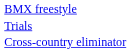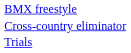 <table>
 <tr>
 <td><a href='#'>BMX freestyle</a><br></td>
+<td></td>
+<td></td>
+<td></td>
+</tr>
+<tr>
+<td><a href='#'>Cross-country eliminator</a><br></td>
 <td></td>
 <td></td>
 <td></td>
 </tr>
 <tr>
 <td><a href='#'>Trials</a><br></td>
 <td></td>
 <td></td>
 <td></td>
 </tr>
-<tr>
-<td><a href='#'>Cross-country eliminator</a><br></td>
-<td></td>
-<td></td>
-<td></td>
-</tr>
 </table>
